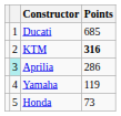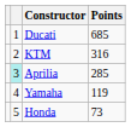 <table class="wikitable" style="font-size: 95%;">
 <tr>
 <th></th>
 <th></th>
 <th>Constructor</th>
 <th>Points</th>
 </tr>
 <tr>
 <td></td>
 <td align=center>1</td>
 <td> <a href='#'>Ducati</a></td>
 <td align=left>685</td>
 </tr>
 <tr>
 <td></td>
 <td align=center>2</td>
 <td> <a href='#'>KTM</a></td>
-<td align=left><strong>316</strong></td>
+<td align=left>316</td>
 </tr>
 <tr>
 <td></td>
 <td align=center style="background: paleturquoise;">3</td>
 <td> <a href='#'>Aprilia</a></td>
-<td align=left>286</td>
+<td align=left>285</td>
 </tr>
 <tr>
 <td></td>
 <td align=center>4</td>
 <td> <a href='#'>Yamaha</a></td>
 <td align=left>119</td>
 </tr>
 <tr>
 <td></td>
 <td align=center>5</td>
 <td> <a href='#'>Honda</a></td>
 <td align=left>73</td>
 </tr>
 </table>
